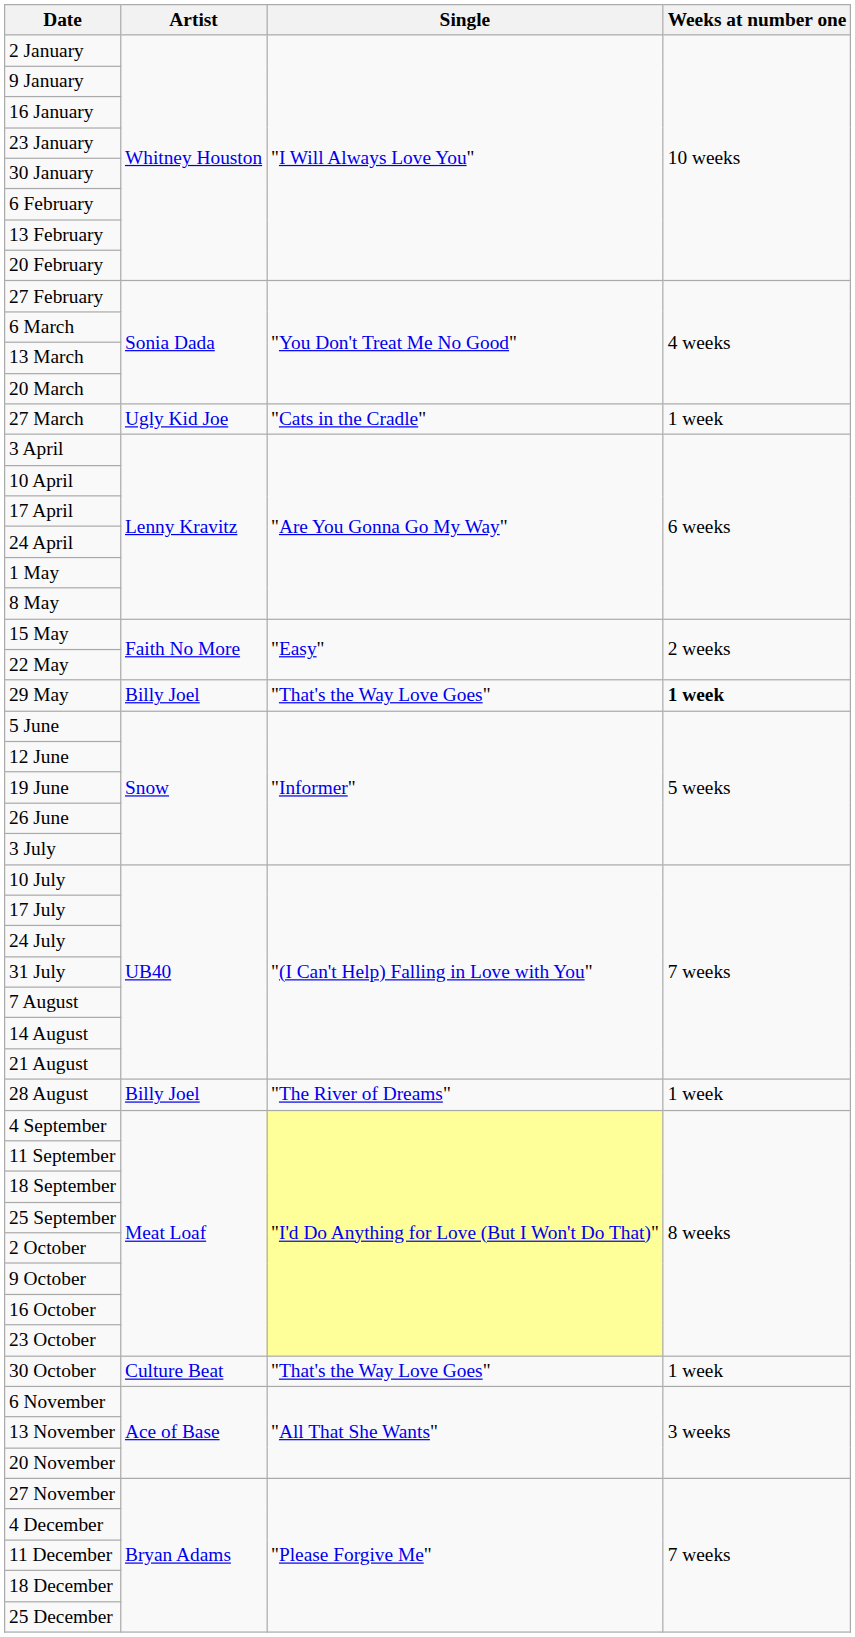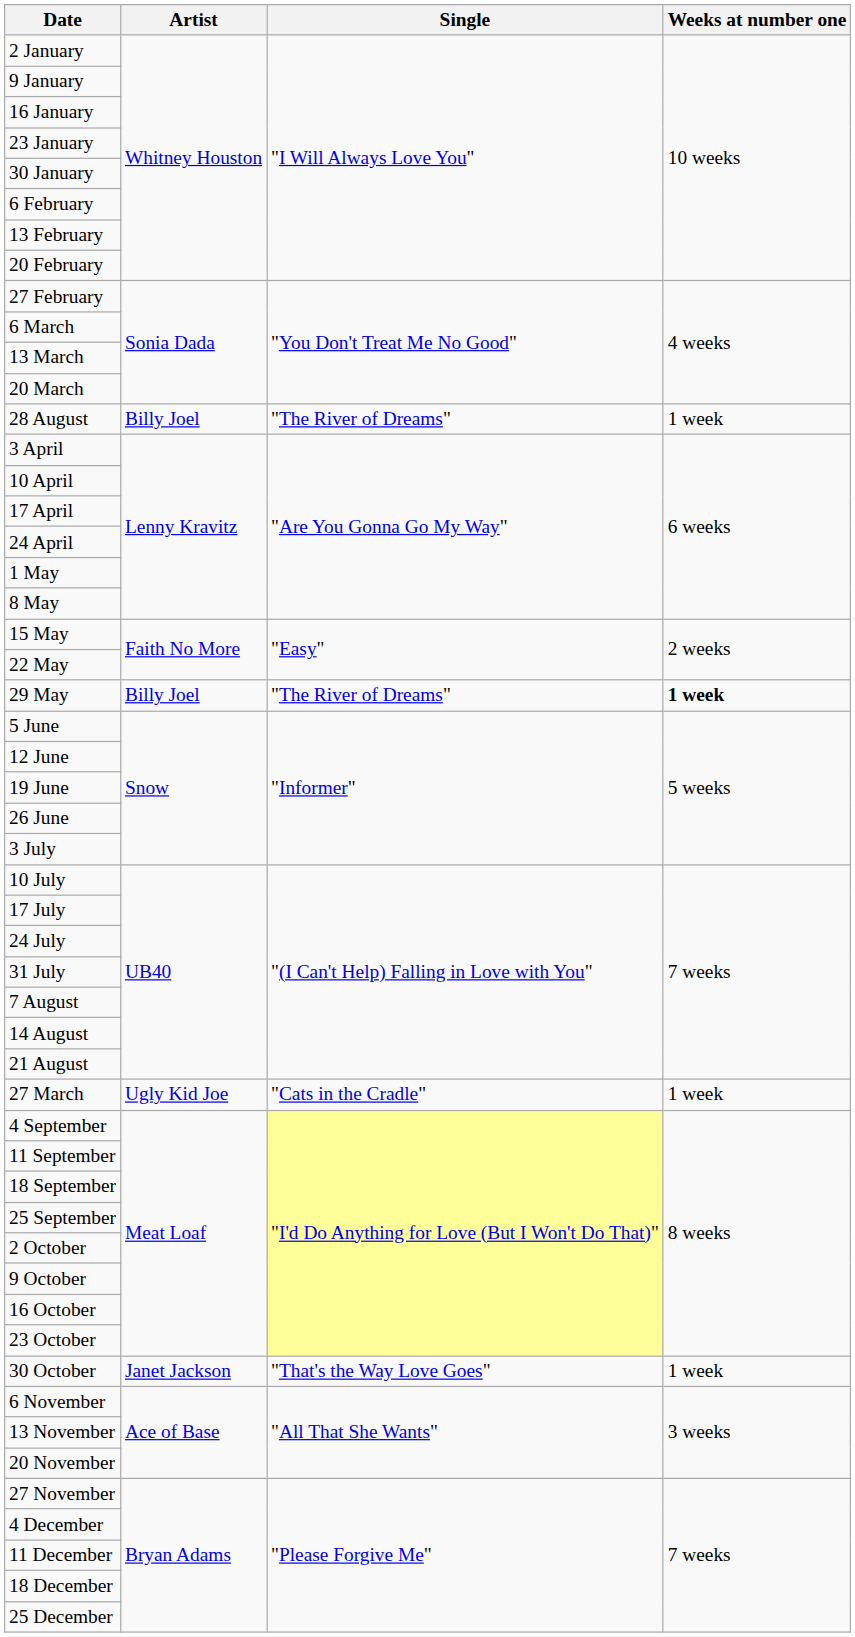 <table class="wikitable">
 <tr>
 <th>Date</th>
 <th>Artist</th>
 <th>Single</th>
 <th>Weeks at number one</th>
 </tr>
 <tr>
 <td>2 January</td>
 <td rowspan="8"><a href='#'>Whitney Houston</a></td>
 <td rowspan="8">"<a href='#'>I Will Always Love You</a>"</td>
 <td rowspan="8">10 weeks</td>
 </tr>
 <tr>
 <td>9 January</td>
 </tr>
 <tr>
 <td>16 January</td>
 </tr>
 <tr>
 <td>23 January</td>
 </tr>
 <tr>
 <td>30 January</td>
 </tr>
 <tr>
 <td>6 February</td>
 </tr>
 <tr>
 <td>13 February</td>
 </tr>
 <tr>
 <td>20 February</td>
 </tr>
 <tr>
 <td>27 February</td>
 <td rowspan="4"><a href='#'>Sonia Dada</a></td>
 <td rowspan="4">"<a href='#'>You Don't Treat Me No Good</a>"</td>
 <td rowspan="4">4 weeks</td>
 </tr>
 <tr>
 <td>6 March</td>
 </tr>
 <tr>
 <td>13 March</td>
 </tr>
 <tr>
 <td>20 March</td>
 </tr>
 <tr>
-<td>27 March</td>
-<td><a href='#'>Ugly Kid Joe</a></td>
-<td>"<a href='#'>Cats in the Cradle</a>"</td>
+<td>28 August</td>
+<td><a href='#'>Billy Joel</a></td>
+<td>"<a href='#'>The River of Dreams</a>"</td>
 <td>1 week</td>
 </tr>
 <tr>
 <td>3 April</td>
 <td rowspan="6"><a href='#'>Lenny Kravitz</a></td>
 <td rowspan="6">"<a href='#'>Are You Gonna Go My Way</a>"</td>
 <td rowspan="6">6 weeks</td>
 </tr>
 <tr>
 <td>10 April</td>
 </tr>
 <tr>
 <td>17 April</td>
 </tr>
 <tr>
 <td>24 April</td>
 </tr>
 <tr>
 <td>1 May</td>
 </tr>
 <tr>
 <td>8 May</td>
 </tr>
 <tr>
 <td>15 May</td>
 <td rowspan="2"><a href='#'>Faith No More</a></td>
 <td rowspan="2">"<a href='#'>Easy</a>"</td>
 <td rowspan="2">2 weeks</td>
 </tr>
 <tr>
 <td>22 May</td>
 </tr>
 <tr>
 <td>29 May</td>
 <td><a href='#'>Billy Joel</a></td>
-<td>"<a href='#'>That's the Way Love Goes</a>"</td>
+<td>"<a href='#'>The River of Dreams</a>"</td>
 <td><strong>1 week</strong></td>
 </tr>
 <tr>
 <td>5 June</td>
 <td rowspan="5"><a href='#'>Snow</a></td>
 <td rowspan="5">"<a href='#'>Informer</a>"</td>
 <td rowspan="5">5 weeks</td>
 </tr>
 <tr>
 <td>12 June</td>
 </tr>
 <tr>
 <td>19 June</td>
 </tr>
 <tr>
 <td>26 June</td>
 </tr>
 <tr>
 <td>3 July</td>
 </tr>
 <tr>
 <td>10 July</td>
 <td rowspan="7"><a href='#'>UB40</a></td>
 <td rowspan="7">"<a href='#'>(I Can't Help) Falling in Love with You</a>"</td>
 <td rowspan="7">7 weeks</td>
 </tr>
 <tr>
 <td>17 July</td>
 </tr>
 <tr>
 <td>24 July</td>
 </tr>
 <tr>
 <td>31 July</td>
 </tr>
 <tr>
 <td>7 August</td>
 </tr>
 <tr>
 <td>14 August</td>
 </tr>
 <tr>
 <td>21 August</td>
 </tr>
 <tr>
-<td>28 August</td>
-<td><a href='#'>Billy Joel</a></td>
-<td>"<a href='#'>The River of Dreams</a>"</td>
+<td>27 March</td>
+<td><a href='#'>Ugly Kid Joe</a></td>
+<td>"<a href='#'>Cats in the Cradle</a>"</td>
 <td>1 week</td>
 </tr>
 <tr>
 <td>4 September</td>
 <td rowspan="8"><a href='#'>Meat Loaf</a></td>
 <td bgcolor=#FFFF99 align="left" rowspan="8">"<a href='#'>I'd Do Anything for Love (But I Won't Do That)</a>"</td>
 <td rowspan="8">8 weeks</td>
 </tr>
 <tr>
 <td>11 September</td>
 </tr>
 <tr>
 <td>18 September</td>
 </tr>
 <tr>
 <td>25 September</td>
 </tr>
 <tr>
 <td>2 October</td>
 </tr>
 <tr>
 <td>9 October</td>
 </tr>
 <tr>
 <td>16 October</td>
 </tr>
 <tr>
 <td>23 October</td>
 </tr>
 <tr>
 <td>30 October</td>
-<td><a href='#'>Culture Beat</a></td>
+<td><a href='#'>Janet Jackson</a></td>
 <td>"<a href='#'>That's the Way Love Goes</a>"</td>
 <td>1 week</td>
 </tr>
 <tr>
 <td>6 November</td>
 <td rowspan="3"><a href='#'>Ace of Base</a></td>
 <td rowspan="3">"<a href='#'>All That She Wants</a>"</td>
 <td rowspan="3">3 weeks</td>
 </tr>
 <tr>
 <td>13 November</td>
 </tr>
 <tr>
 <td>20 November</td>
 </tr>
 <tr>
 <td>27 November</td>
 <td rowspan="5"><a href='#'>Bryan Adams</a></td>
 <td rowspan="5">"<a href='#'>Please Forgive Me</a>"</td>
 <td rowspan="5">7 weeks</td>
 </tr>
 <tr>
 <td>4 December</td>
 </tr>
 <tr>
 <td>11 December</td>
 </tr>
 <tr>
 <td>18 December</td>
 </tr>
 <tr>
 <td>25 December</td>
 </tr>
 </table>
